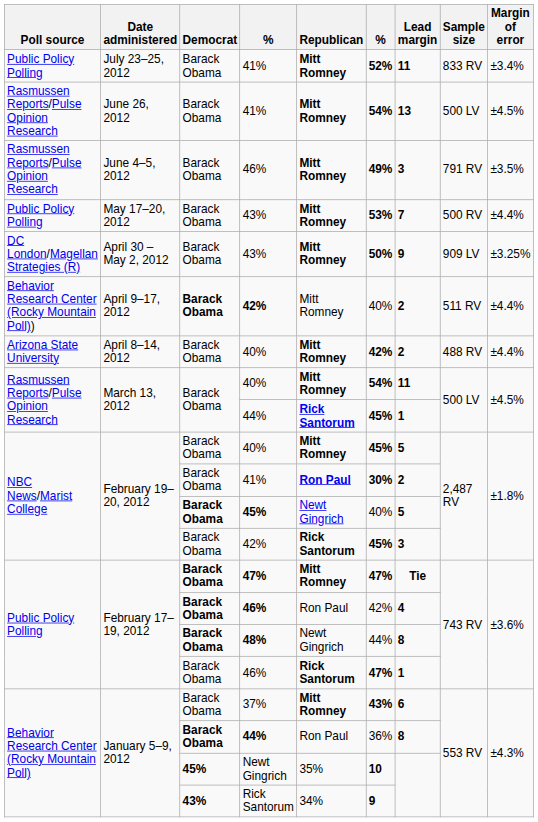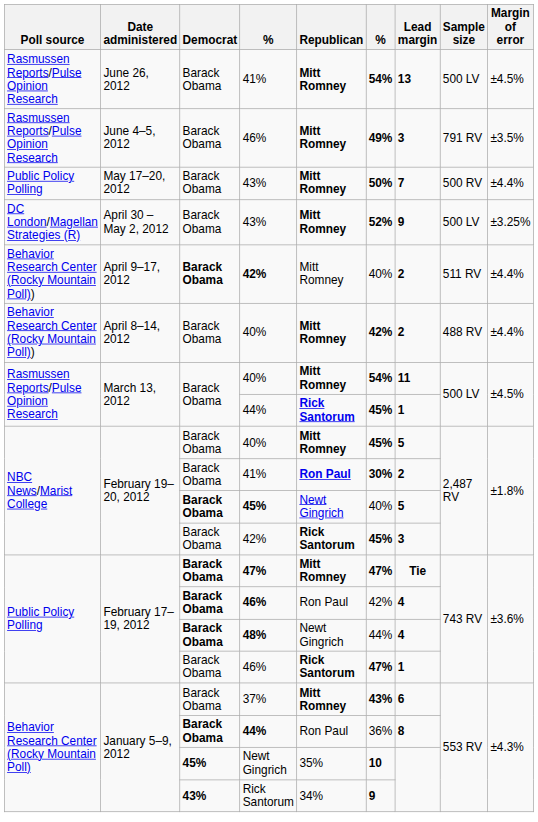 <table class="wikitable">
 <tr valign=bottom>
 <th>Poll source</th>
 <th>Date administered</th>
 <th>Democrat</th>
 <th>%</th>
 <th>Republican</th>
 <th>%</th>
 <th>Lead margin</th>
 <th>Sample size</th>
 <th>Margin of error</th>
-</tr>
-<tr>
-<td><a href='#'>Public Policy Polling</a></td>
-<td>July 23–25, 2012</td>
-<td>Barack Obama</td>
-<td>41%</td>
-<td><strong>Mitt Romney</strong></td>
-<td><strong>52%</strong></td>
-<td><strong>11</strong></td>
-<td>833 RV</td>
-<td>±3.4%</td>
 </tr>
 <tr>
 <td><a href='#'>Rasmussen Reports</a>/<a href='#'>Pulse Opinion Research</a></td>
 <td>June 26, 2012</td>
 <td>Barack Obama</td>
 <td>41%</td>
 <td><strong>Mitt Romney</strong></td>
 <td><strong>54%</strong></td>
 <td><strong>13</strong></td>
 <td>500 LV</td>
 <td>±4.5%</td>
 </tr>
 <tr>
 <td><a href='#'>Rasmussen Reports</a>/<a href='#'>Pulse Opinion Research</a></td>
 <td>June 4–5, 2012</td>
 <td>Barack Obama</td>
 <td>46%</td>
 <td><strong>Mitt Romney</strong></td>
 <td><strong>49%</strong></td>
 <td><strong>3</strong></td>
 <td>791 RV</td>
 <td>±3.5%</td>
 </tr>
 <tr>
 <td><a href='#'>Public Policy Polling</a></td>
 <td>May 17–20, 2012</td>
 <td>Barack Obama</td>
 <td>43%</td>
 <td><strong>Mitt Romney</strong></td>
-<td><strong>53%</strong></td>
+<td><strong>50%</strong></td>
 <td><strong>7</strong></td>
 <td>500 RV</td>
 <td>±4.4%</td>
 </tr>
 <tr>
 <td><a href='#'>DC London</a>/<a href='#'>Magellan Strategies (R)</a></td>
 <td>April 30 – May 2, 2012</td>
 <td>Barack Obama</td>
 <td>43%</td>
 <td><strong>Mitt Romney</strong></td>
-<td><strong>50%</strong></td>
+<td><strong>52%</strong></td>
 <td><strong>9</strong></td>
-<td>909 LV</td>
+<td>500 LV</td>
 <td>±3.25%</td>
 </tr>
 <tr>
 <td><a href='#'>Behavior Research Center (Rocky Mountain Poll)</a>)</td>
 <td>April 9–17, 2012</td>
 <td><strong>Barack Obama</strong></td>
 <td><strong>42%</strong></td>
 <td>Mitt Romney</td>
 <td>40%</td>
 <td><strong>2</strong></td>
 <td>511 RV</td>
 <td>±4.4%</td>
 </tr>
 <tr>
-<td><a href='#'>Arizona State University</a></td>
+<td><a href='#'>Behavior Research Center (Rocky Mountain Poll)</a>)</td>
 <td>April 8–14, 2012</td>
 <td>Barack Obama</td>
 <td>40%</td>
 <td><strong>Mitt Romney</strong></td>
 <td><strong>42%</strong></td>
 <td><strong>2</strong></td>
 <td>488 RV</td>
 <td>±4.4%</td>
 </tr>
 <tr>
 <td rowspan=2><a href='#'>Rasmussen Reports</a>/<a href='#'>Pulse Opinion Research</a></td>
 <td rowspan=2>March 13, 2012</td>
 <td rowspan=2>Barack Obama</td>
 <td>40%</td>
 <td><strong>Mitt Romney</strong></td>
 <td><strong>54%</strong></td>
 <td><strong>11</strong></td>
 <td rowspan=2>500 LV</td>
 <td rowspan=2>±4.5%</td>
 </tr>
 <tr>
 <td>44%</td>
 <td><strong><a href='#'>Rick Santorum</a></strong></td>
 <td><strong>45%</strong></td>
 <td><strong>1</strong></td>
 </tr>
 <tr>
 <td rowspan=4><a href='#'>NBC News</a>/<a href='#'>Marist College</a></td>
 <td rowspan=4>February 19–20, 2012</td>
 <td>Barack Obama</td>
 <td>40%</td>
 <td><strong>Mitt Romney</strong></td>
 <td><strong>45%</strong></td>
 <td><strong>5</strong></td>
 <td rowspan=4>2,487 RV</td>
 <td rowspan=4>±1.8%</td>
 </tr>
 <tr>
 <td>Barack Obama</td>
 <td>41%</td>
 <td><strong><a href='#'>Ron Paul</a></strong></td>
 <td><strong>30%</strong></td>
 <td><strong>2</strong></td>
 </tr>
 <tr>
 <td><strong>Barack Obama</strong></td>
 <td><strong>45%</strong></td>
 <td><a href='#'>Newt Gingrich</a></td>
 <td>40%</td>
 <td><strong>5</strong></td>
 </tr>
 <tr>
 <td>Barack Obama</td>
 <td>42%</td>
 <td><strong>Rick Santorum</strong></td>
 <td><strong>45%</strong></td>
 <td><strong>3</strong></td>
 </tr>
 <tr>
 <td rowspan=4><a href='#'>Public Policy Polling</a></td>
 <td rowspan=4>February 17–19, 2012</td>
 <td><strong>Barack Obama</strong></td>
 <td><strong>47%</strong></td>
 <td><strong>Mitt Romney</strong></td>
 <td align=center><strong>47%</strong></td>
 <td align=center><strong>Tie</strong></td>
 <td rowspan=4>743 RV</td>
 <td rowspan=4>±3.6%</td>
 </tr>
 <tr>
 <td><strong>Barack Obama</strong></td>
 <td><strong>46%</strong></td>
 <td>Ron Paul</td>
 <td>42%</td>
 <td><strong>4</strong></td>
 </tr>
 <tr>
 <td><strong>Barack Obama</strong></td>
 <td><strong>48%</strong></td>
 <td>Newt Gingrich</td>
 <td>44%</td>
-<td><strong>8</strong></td>
+<td><strong>4</strong></td>
 </tr>
 <tr>
 <td>Barack Obama</td>
 <td>46%</td>
 <td><strong>Rick Santorum</strong></td>
 <td><strong>47%</strong></td>
 <td><strong>1</strong></td>
 </tr>
 <tr>
 <td rowspan=4><a href='#'>Behavior Research Center (Rocky Mountain Poll)</a></td>
 <td rowspan=4>January 5–9, 2012</td>
 <td>Barack Obama</td>
 <td>37%</td>
 <td><strong>Mitt Romney</strong></td>
 <td><strong>43%</strong></td>
 <td><strong>6</strong></td>
 <td rowspan=4>553 RV</td>
 <td rowspan=4>±4.3%</td>
 </tr>
 <tr>
 <td><strong>Barack Obama</strong></td>
 <td><strong>44%</strong></td>
 <td>Ron Paul</td>
 <td>36%</td>
 <td><strong>8</strong></td>
 </tr>
 <tr>
 <td><strong>45%</strong></td>
 <td>Newt Gingrich</td>
 <td>35%</td>
 <td><strong>10</strong></td>
 </tr>
 <tr>
 <td><strong>43%</strong></td>
 <td>Rick Santorum</td>
 <td>34%</td>
 <td><strong>9</strong></td>
 </tr>
 </table>
